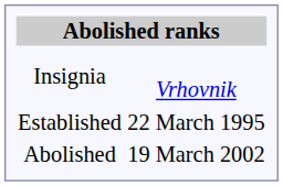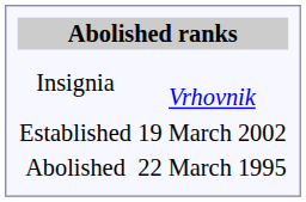 <table style="border:1px solid #8888aa; background-color:#f7f8ff; padding:5px; font-size:95%; margin: 0px 12px 12px 0px;">
 <tr style="background:#ccc;">
 <th colspan=9>Abolished ranks</th>
 </tr>
 <tr style="text-align:center;">
 <td>Insignia</td>
 <td><br><em><a href='#'>Vrhovnik</a></em></td>
 </tr>
 <tr style="text-align:center;">
 <td>Established</td>
-<td>22 March 1995</td>
+<td>19 March 2002</td>
 </tr>
 <tr style="text-align:center;">
 <td>Abolished</td>
-<td>19 March 2002</td>
+<td>22 March 1995</td>
 </tr>
 </table>
